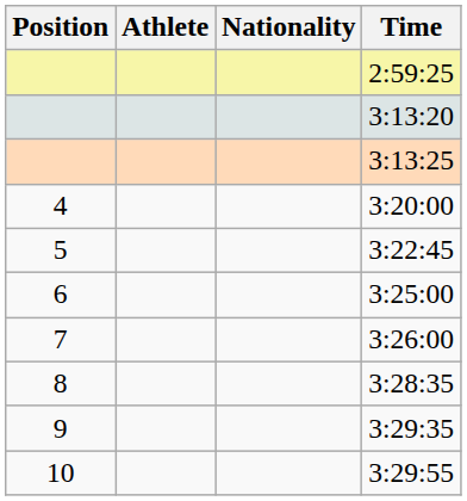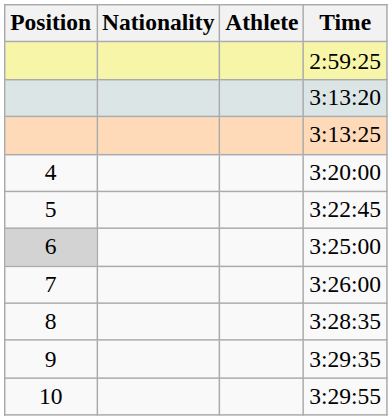 <table class="wikitable sortable">
 <tr>
 <th>Position</th>
+<th>Nationality</th>
 <th>Athlete</th>
-<th>Nationality</th>
 <th>Time</th>
 </tr>
 <tr bgcolor=#F7F6A8>
 <td align=center></td>
 <td></td>
 <td></td>
 <td>2:59:25</td>
 </tr>
 <tr bgcolor=#DCE5E5>
 <td align=center></td>
 <td></td>
 <td></td>
 <td>3:13:20</td>
 </tr>
 <tr bgcolor=#FFDAB9>
 <td align=center></td>
 <td></td>
 <td></td>
 <td>3:13:25</td>
 </tr>
 <tr>
 <td align=center>4</td>
 <td></td>
 <td></td>
 <td>3:20:00</td>
 </tr>
 <tr>
 <td align=center>5</td>
 <td></td>
 <td></td>
 <td>3:22:45</td>
 </tr>
 <tr>
-<td align=center>6</td>
+<td align=center style="background: lightgrey;">6</td>
 <td></td>
 <td></td>
 <td>3:25:00</td>
 </tr>
 <tr>
 <td align=center>7</td>
 <td></td>
 <td></td>
 <td>3:26:00</td>
 </tr>
 <tr>
 <td align=center>8</td>
 <td></td>
 <td></td>
 <td>3:28:35</td>
 </tr>
 <tr>
 <td align=center>9</td>
 <td></td>
 <td></td>
 <td>3:29:35</td>
 </tr>
 <tr>
 <td align=center>10</td>
 <td></td>
 <td></td>
 <td>3:29:55</td>
 </tr>
 </table>
